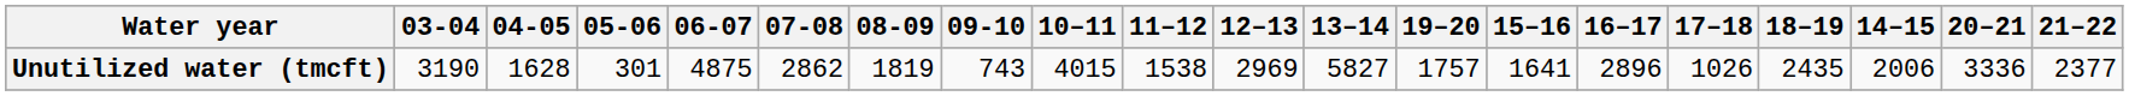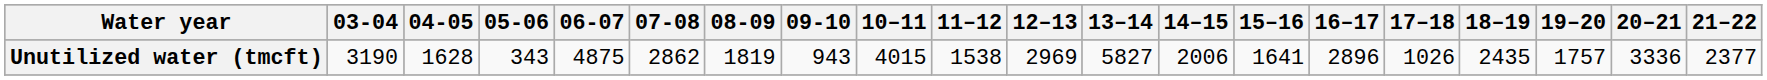 <table class="wikitable" style="text-align:right; margin:left">
 <tr>
 <th>Water year</th>
 <th>03-04</th>
 <th>04-05</th>
 <th>05-06</th>
 <th>06-07</th>
 <th>07-08</th>
 <th>08-09</th>
 <th>09-10</th>
 <th>10–11</th>
 <th>11–12</th>
 <th>12–13</th>
 <th>13–14</th>
-<th>19–20</th>
+<th>14–15</th>
 <th>15–16</th>
 <th>16–17</th>
 <th>17–18</th>
 <th>18–19</th>
-<th>14–15</th>
+<th>19–20</th>
 <th>20–21</th>
 <th>21–22</th>
 </tr>
 <tr>
 <th>Unutilized water (tmcft)</th>
 <td>3190</td>
 <td>1628</td>
-<td>301</td>
+<td>343</td>
 <td>4875</td>
 <td>2862</td>
 <td>1819</td>
-<td>743</td>
+<td>943</td>
 <td>4015</td>
 <td>1538</td>
 <td>2969</td>
 <td>5827</td>
-<td>1757</td>
+<td>2006</td>
 <td>1641</td>
 <td>2896</td>
 <td>1026</td>
 <td>2435</td>
-<td>2006</td>
+<td>1757</td>
 <td>3336</td>
 <td>2377</td>
 </tr>
 </table>
